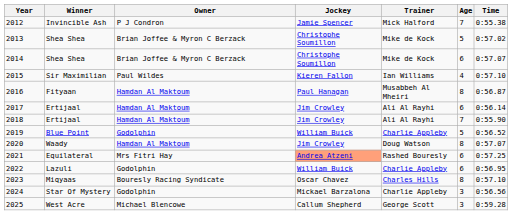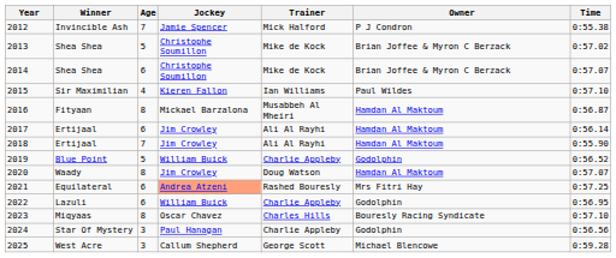 <table class="wikitable sortable" style="font-size:90%">
 <tr>
 <th style="width:60px">Year<br></th>
 <th style="width:110px">Winner<br></th>
-<th style="width:290px">Owner<br></th>
+<th>Age<br></th>
 <th style="width:135px">Jockey<br></th>
 <th style="width:120px">Trainer<br></th>
-<th>Age<br></th>
+<th style="width:290px">Owner<br></th>
 <th>Time<br></th>
 </tr>
 <tr>
 <td>2012</td>
 <td>Invincible Ash</td>
-<td>P J Condron</td>
+<td>7</td>
 <td><a href='#'>Jamie Spencer</a></td>
 <td>Mick Halford</td>
-<td>7</td>
+<td>P J Condron</td>
 <td>0:55.38</td>
 </tr>
 <tr>
 <td>2013</td>
 <td>Shea Shea</td>
-<td>Brian Joffee & Myron C Berzack</td>
+<td>5</td>
 <td><a href='#'>Christophe Soumillon</a></td>
 <td>Mike de Kock</td>
-<td>5</td>
+<td>Brian Joffee & Myron C Berzack</td>
 <td>0:57.02</td>
 </tr>
 <tr>
 <td>2014</td>
 <td>Shea Shea</td>
-<td>Brian Joffee & Myron C Berzack</td>
+<td>6</td>
 <td><a href='#'>Christophe Soumillon</a></td>
 <td>Mike de Kock</td>
-<td>6</td>
+<td>Brian Joffee & Myron C Berzack</td>
 <td>0:57.07</td>
 </tr>
 <tr>
 <td>2015</td>
 <td>Sir Maximilian</td>
-<td>Paul Wildes</td>
+<td>4</td>
 <td><a href='#'>Kieren Fallon</a></td>
 <td>Ian Williams</td>
-<td>4</td>
+<td>Paul Wildes</td>
 <td>0:57.10</td>
 </tr>
 <tr>
 <td>2016</td>
 <td>Fityaan</td>
+<td>8</td>
+<td>Mickael Barzalona</td>
+<td>Musabbeh Al Mheiri</td>
 <td><a href='#'>Hamdan Al Maktoum</a></td>
-<td><a href='#'>Paul Hanagan</a></td>
-<td>Musabbeh Al Mheiri</td>
-<td>8</td>
 <td>0:56.87</td>
 </tr>
 <tr>
 <td>2017</td>
 <td>Ertijaal</td>
-<td><a href='#'>Hamdan Al Maktoum</a></td>
+<td>6</td>
 <td><a href='#'>Jim Crowley</a></td>
 <td>Ali Al Rayhi</td>
-<td>6</td>
+<td><a href='#'>Hamdan Al Maktoum</a></td>
 <td>0:56.14</td>
 </tr>
 <tr>
 <td>2018</td>
 <td>Ertijaal</td>
-<td><a href='#'>Hamdan Al Maktoum</a></td>
+<td>7</td>
 <td><a href='#'>Jim Crowley</a></td>
 <td>Ali Al Rayhi</td>
-<td>7</td>
+<td><a href='#'>Hamdan Al Maktoum</a></td>
 <td>0:55.90</td>
 </tr>
 <tr>
 <td>2019</td>
 <td><a href='#'>Blue Point</a></td>
-<td><a href='#'>Godolphin</a></td>
+<td>5</td>
 <td><a href='#'>William Buick</a></td>
 <td><a href='#'>Charlie Appleby</a></td>
-<td>5</td>
+<td><a href='#'>Godolphin</a></td>
 <td>0:56.52</td>
 </tr>
 <tr>
 <td>2020</td>
 <td>Waady</td>
-<td><a href='#'>Hamdan Al Maktoum</a></td>
+<td>8</td>
 <td><a href='#'>Jim Crowley</a></td>
 <td>Doug Watson</td>
-<td>8</td>
+<td><a href='#'>Hamdan Al Maktoum</a></td>
 <td>0:57.07</td>
 </tr>
 <tr>
 <td>2021</td>
 <td>Equilateral</td>
-<td>Mrs Fitri Hay</td>
+<td>6</td>
 <td style="background: lightsalmon;"><a href='#'>Andrea Atzeni</a></td>
 <td>Rashed Bouresly</td>
-<td>6</td>
+<td>Mrs Fitri Hay</td>
 <td>0:57.25</td>
 </tr>
 <tr>
 <td>2022</td>
 <td>Lazuli</td>
-<td>Godolphin</td>
+<td>6</td>
 <td><a href='#'>William Buick</a></td>
 <td><a href='#'>Charlie Appleby</a></td>
-<td>6</td>
+<td>Godolphin</td>
 <td>0:56.95</td>
 </tr>
 <tr>
 <td>2023</td>
 <td>Miqyaas</td>
-<td>Bouresly Racing Syndicate</td>
+<td>8</td>
 <td>Oscar Chavez</td>
 <td><a href='#'>Charles Hills</a></td>
-<td>8</td>
+<td>Bouresly Racing Syndicate</td>
 <td>0:57.10</td>
 </tr>
 <tr>
 <td>2024</td>
 <td>Star Of Mystery</td>
+<td>3</td>
+<td><a href='#'>Paul Hanagan</a></td>
+<td>Charlie Appleby</td>
 <td>Godolphin</td>
-<td>Mickael Barzalona</td>
-<td>Charlie Appleby</td>
-<td>3</td>
 <td>0:56.56</td>
 </tr>
 <tr>
 <td>2025</td>
 <td>West Acre</td>
-<td>Michael Blencowe</td>
+<td>3</td>
 <td>Callum Shepherd</td>
 <td>George Scott</td>
-<td>3</td>
+<td>Michael Blencowe</td>
 <td>0:59.28</td>
 </tr>
 </table>
